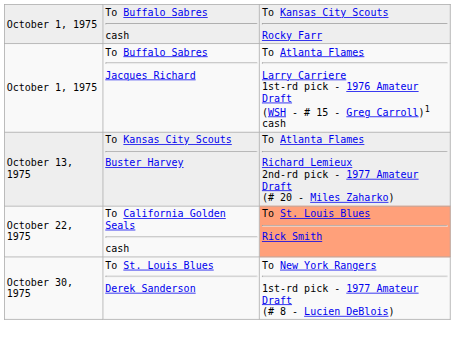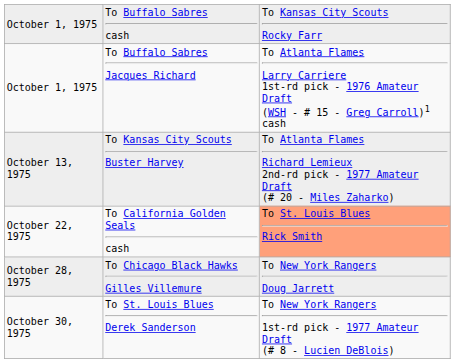 <table class="wikitable" style="border:1px solid #999; width:580px;">
 <tr style="background:#eee;">
 <td>October 1, 1975</td>
 <td valign="top">To <a href='#'>Buffalo Sabres</a><hr>cash</td>
 <td valign="top">To <a href='#'>Kansas City Scouts</a><hr><a href='#'>Rocky Farr</a></td>
 </tr>
 <tr>
 <td>October 1, 1975</td>
 <td valign="top">To <a href='#'>Buffalo Sabres</a><hr><a href='#'>Jacques Richard</a></td>
 <td valign="top">To <a href='#'>Atlanta Flames</a><hr><a href='#'>Larry Carriere</a><br>1st-rd pick - <a href='#'>1976 Amateur Draft</a><br>(<a href='#'>WSH</a> - # 15 - <a href='#'>Greg Carroll</a>)<sup>1</sup><br>cash</td>
 </tr>
 <tr style="background:#eee;">
 <td>October 13, 1975</td>
 <td valign="top">To <a href='#'>Kansas City Scouts</a><hr><a href='#'>Buster Harvey</a></td>
 <td valign="top">To <a href='#'>Atlanta Flames</a><hr><a href='#'>Richard Lemieux</a><br>2nd-rd pick - <a href='#'>1977 Amateur Draft</a><br>(# 20 - <a href='#'>Miles Zaharko</a>)</td>
 </tr>
 <tr>
 <td>October 22, 1975</td>
 <td valign="top">To <a href='#'>California Golden Seals</a><hr>cash</td>
 <td valign="top" style="background: lightsalmon;">To <a href='#'>St. Louis Blues</a><hr><a href='#'>Rick Smith</a></td>
 </tr>
+<tr style="background:#eee;">
+<td>October 28, 1975</td>
+<td valign="top">To <a href='#'>Chicago Black Hawks</a><hr><a href='#'>Gilles Villemure</a></td>
+<td valign="top">To <a href='#'>New York Rangers</a><hr><a href='#'>Doug Jarrett</a></td>
+</tr>
 <tr>
 <td>October 30, 1975</td>
 <td valign="top">To <a href='#'>St. Louis Blues</a><hr><a href='#'>Derek Sanderson</a></td>
 <td valign="top">To <a href='#'>New York Rangers</a><hr>1st-rd pick - <a href='#'>1977 Amateur Draft</a><br>(# 8 - <a href='#'>Lucien DeBlois</a>)</td>
 </tr>
 </table>
